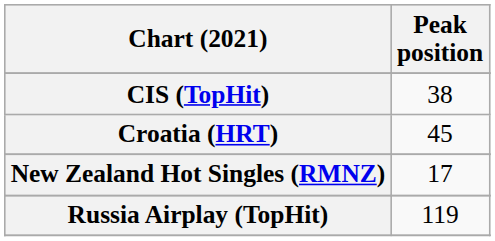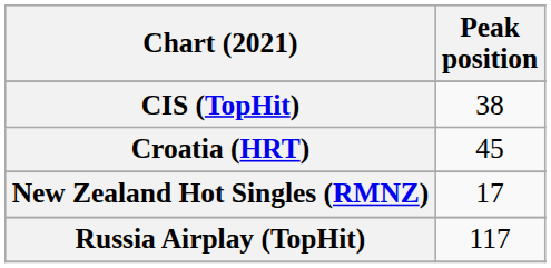 <table class="wikitable sortable plainrowheaders" style="text-align:center">
 <tr>
 <th scope="col">Chart (2021)</th>
 <th scope="col">Peak<br>position</th>
 </tr>
 <tr>
 </tr>
 <tr>
 <th scope="row">CIS (<a href='#'>TopHit</a>)</th>
 <td>38</td>
 </tr>
 <tr>
 <th scope="row">Croatia (<a href='#'>HRT</a>)</th>
 <td>45</td>
 </tr>
 <tr>
 </tr>
 <tr>
 </tr>
 <tr>
 </tr>
 <tr>
 </tr>
 <tr>
 </tr>
 <tr>
 </tr>
 <tr>
 <th scope="row">New Zealand Hot Singles (<a href='#'>RMNZ</a>)</th>
 <td>17</td>
 </tr>
 <tr>
 </tr>
 <tr>
 <th scope="row">Russia Airplay (TopHit)</th>
-<td>119</td>
+<td>117</td>
 </tr>
 <tr>
 </tr>
 <tr>
 </tr>
 <tr>
 </tr>
 <tr>
 </tr>
 </table>
